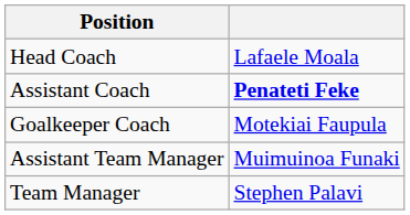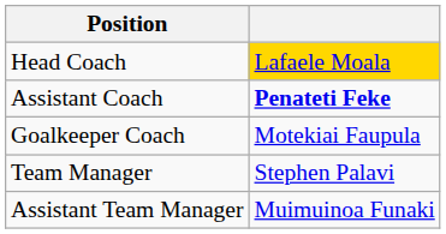 <table class="wikitable">
 <tr>
 <th>Position</th>
 <th></th>
 </tr>
 <tr>
 <td>Head Coach</td>
-<td> <a href='#'>Lafaele Moala</a></td>
+<td style="background: gold;"> <a href='#'>Lafaele Moala</a></td>
 </tr>
 <tr>
 <td>Assistant Coach</td>
 <td><strong> <a href='#'>Penateti Feke</a></strong></td>
 </tr>
 <tr>
 <td>Goalkeeper Coach</td>
 <td> <a href='#'>Motekiai Faupula</a></td>
 </tr>
 <tr>
+<td>Team Manager</td>
+<td> <a href='#'>Stephen Palavi</a></td>
+</tr>
+<tr>
 <td>Assistant Team Manager</td>
 <td> <a href='#'>Muimuinoa Funaki</a></td>
 </tr>
-<tr>
-<td>Team Manager</td>
-<td> <a href='#'>Stephen Palavi</a></td>
-</tr>
 </table>
